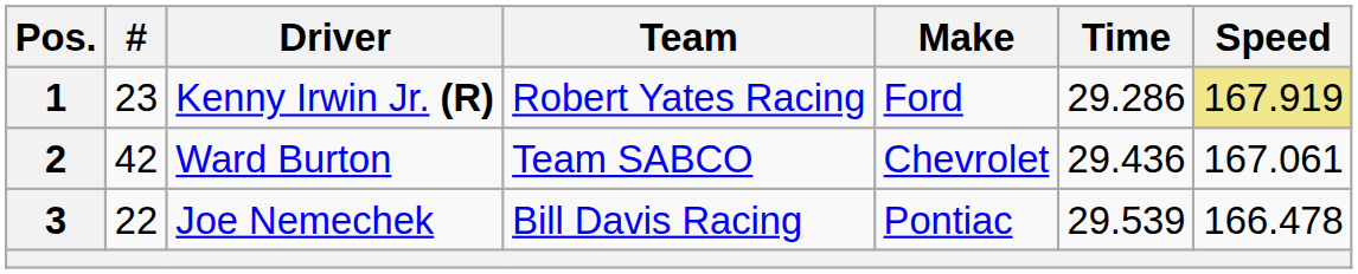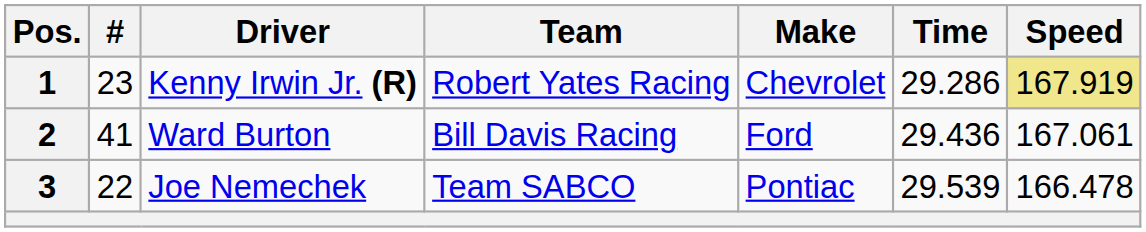 <table class="wikitable" style="font-size:95%">
 <tr>
 <th>Pos.</th>
 <th>#</th>
 <th>Driver</th>
 <th>Team</th>
 <th>Make</th>
 <th>Time</th>
 <th>Speed</th>
 </tr>
 <tr>
 <th>1</th>
 <td>23</td>
 <td><a href='#'>Kenny Irwin Jr.</a> <strong>(R)</strong></td>
 <td><a href='#'>Robert Yates Racing</a></td>
-<td><a href='#'>Ford</a></td>
+<td><a href='#'>Chevrolet</a></td>
 <td>29.286</td>
 <td style="background: khaki;">167.919</td>
 </tr>
 <tr>
 <th>2</th>
-<td>42</td>
+<td>41</td>
 <td><a href='#'>Ward Burton</a></td>
-<td><a href='#'>Team SABCO</a></td>
-<td><a href='#'>Chevrolet</a></td>
+<td><a href='#'>Bill Davis Racing</a></td>
+<td><a href='#'>Ford</a></td>
 <td>29.436</td>
 <td>167.061</td>
 </tr>
 <tr>
 <th>3</th>
 <td>22</td>
 <td><a href='#'>Joe Nemechek</a></td>
-<td><a href='#'>Bill Davis Racing</a></td>
+<td><a href='#'>Team SABCO</a></td>
 <td><a href='#'>Pontiac</a></td>
 <td>29.539</td>
 <td>166.478</td>
 </tr>
 <tr>
 <th colspan="7"></th>
 </tr>
 </table>
